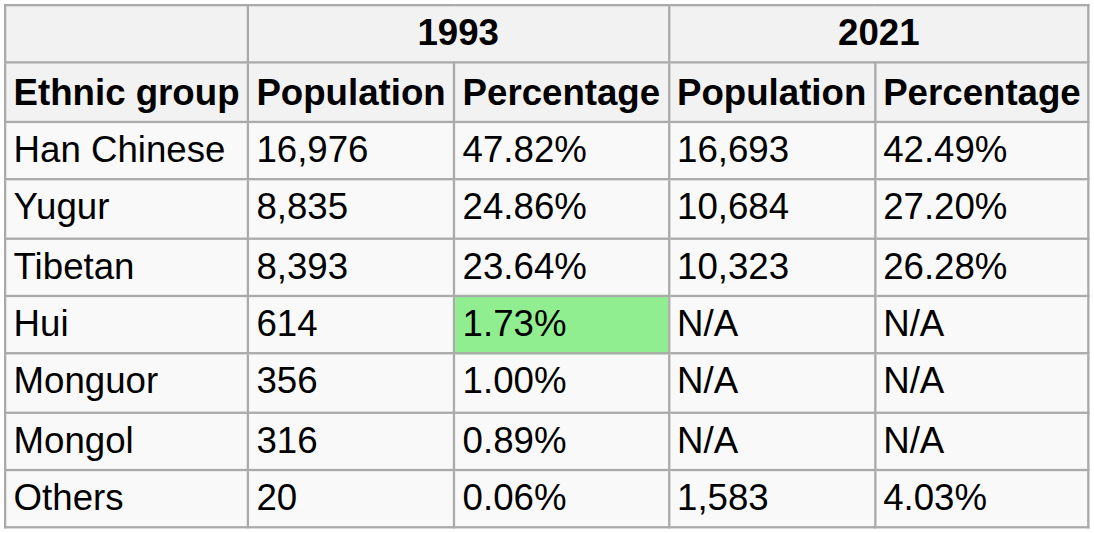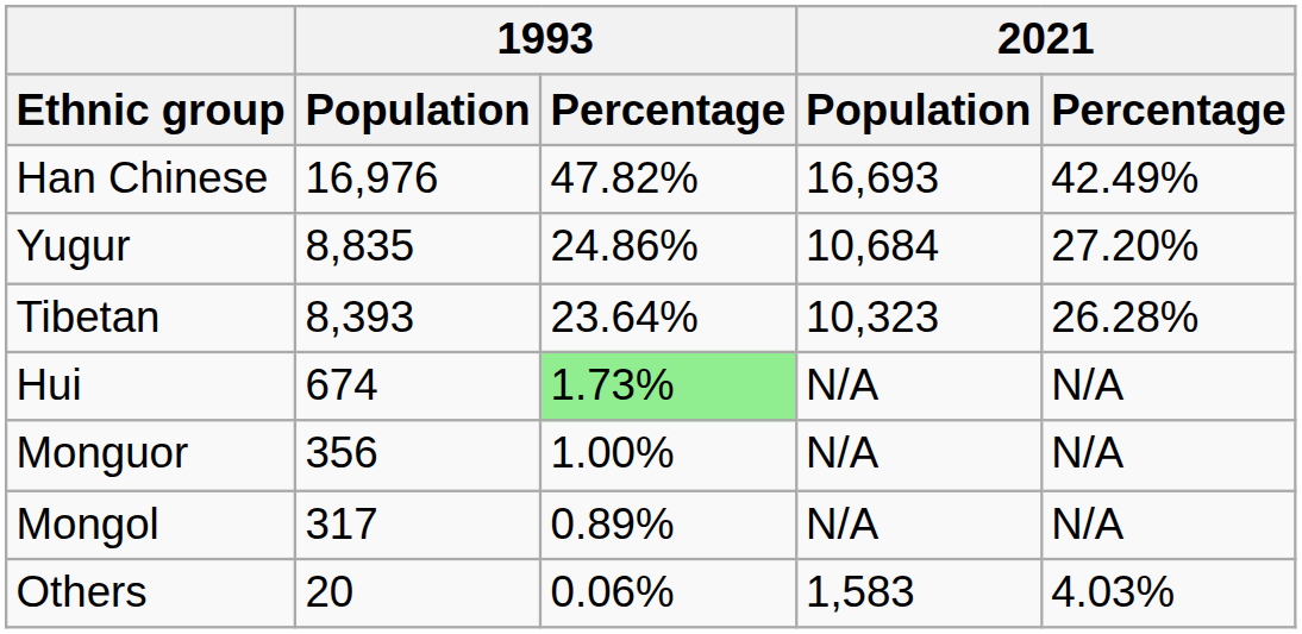 <table class="wikitable">
 <tr>
 <th></th>
 <th colspan="2">1993</th>
 <th colspan="2">2021</th>
 </tr>
 <tr>
 <th>Ethnic group</th>
 <th>Population</th>
 <th>Percentage</th>
 <th>Population</th>
 <th>Percentage</th>
 </tr>
 <tr>
 <td>Han Chinese</td>
 <td>16,976</td>
 <td>47.82%</td>
 <td>16,693</td>
 <td>42.49%</td>
 </tr>
 <tr>
 <td>Yugur</td>
 <td>8,835</td>
 <td>24.86%</td>
 <td>10,684</td>
 <td>27.20%</td>
 </tr>
 <tr>
 <td>Tibetan</td>
 <td>8,393</td>
 <td>23.64%</td>
 <td>10,323</td>
 <td>26.28%</td>
 </tr>
 <tr>
 <td>Hui</td>
-<td>614</td>
+<td>674</td>
 <td style="background: lightgreen;">1.73%</td>
 <td>N/A</td>
 <td>N/A</td>
 </tr>
 <tr>
 <td>Monguor</td>
 <td>356</td>
 <td>1.00%</td>
 <td>N/A</td>
 <td>N/A</td>
 </tr>
 <tr>
 <td>Mongol</td>
-<td>316</td>
+<td>317</td>
 <td>0.89%</td>
 <td>N/A</td>
 <td>N/A</td>
 </tr>
 <tr>
 <td>Others</td>
 <td>20</td>
 <td>0.06%</td>
 <td>1,583</td>
 <td>4.03%</td>
 </tr>
 </table>
